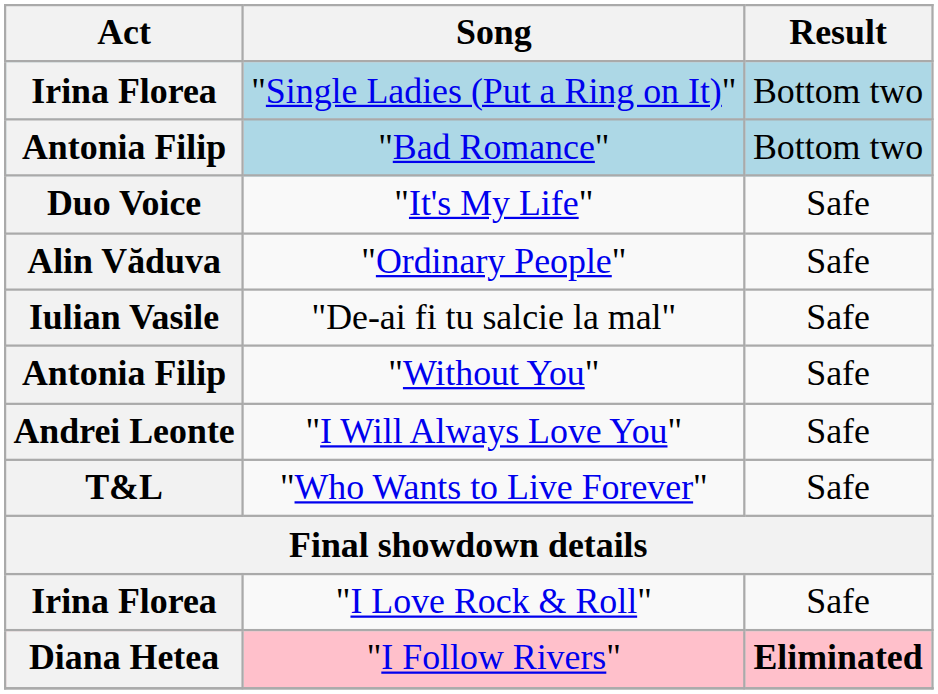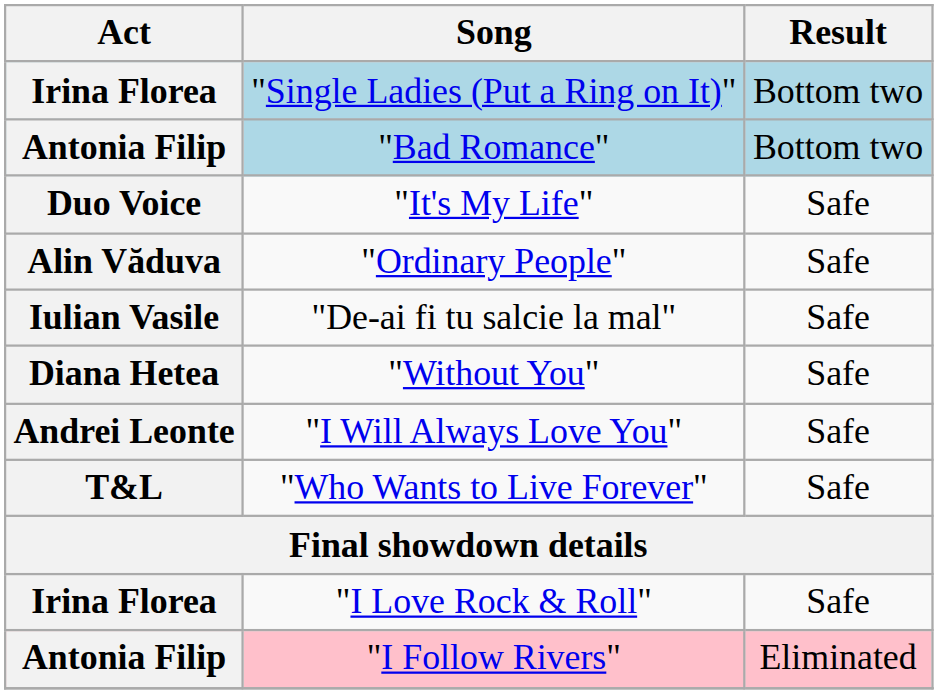 <table class="wikitable plainrowheaders" style="text-align:center;">
 <tr>
 <th scope="col">Act</th>
 <th scope="col">Song</th>
 <th scope="col">Result</th>
 </tr>
 <tr style="background:lightblue;">
 <th scope="row">Irina Florea</th>
 <td>"<a href='#'>Single Ladies (Put a Ring on It)</a>"</td>
 <td>Bottom two</td>
 </tr>
 <tr style="background:lightblue;">
 <th scope="row">Antonia Filip</th>
 <td>"<a href='#'>Bad Romance</a>"</td>
 <td>Bottom two</td>
 </tr>
 <tr>
 <th scope="row">Duo Voice</th>
 <td>"<a href='#'>It's My Life</a>"</td>
 <td>Safe</td>
 </tr>
 <tr>
 <th scope="row">Alin Văduva</th>
 <td>"<a href='#'>Ordinary People</a>"</td>
 <td>Safe</td>
 </tr>
 <tr>
 <th scope="row">Iulian Vasile</th>
 <td>"De-ai fi tu salcie la mal"</td>
 <td>Safe</td>
 </tr>
 <tr>
-<th scope="row">Antonia Filip</th>
+<th scope="row">Diana Hetea</th>
 <td>"<a href='#'>Without You</a>"</td>
 <td>Safe</td>
 </tr>
 <tr>
 <th scope="row">Andrei Leonte</th>
 <td>"<a href='#'>I Will Always Love You</a>"</td>
 <td>Safe</td>
 </tr>
 <tr>
 <th scope="row">T&L</th>
 <td>"<a href='#'>Who Wants to Live Forever</a>"</td>
 <td>Safe</td>
 </tr>
 <tr>
 <th colspan="4">Final showdown details</th>
 </tr>
 <tr>
 <th scope="row">Irina Florea</th>
 <td>"<a href='#'>I Love Rock & Roll</a>"</td>
 <td>Safe</td>
 </tr>
 <tr style="background:pink;">
-<th scope="row">Diana Hetea</th>
+<th scope="row">Antonia Filip</th>
 <td>"<a href='#'>I Follow Rivers</a>"</td>
-<td><strong>Eliminated</strong></td>
+<td>Eliminated</td>
 </tr>
 <tr>
 </tr>
 </table>
